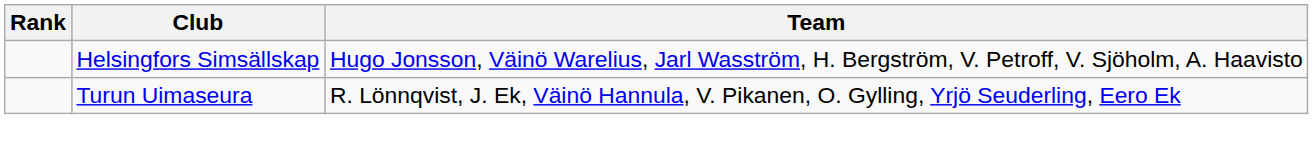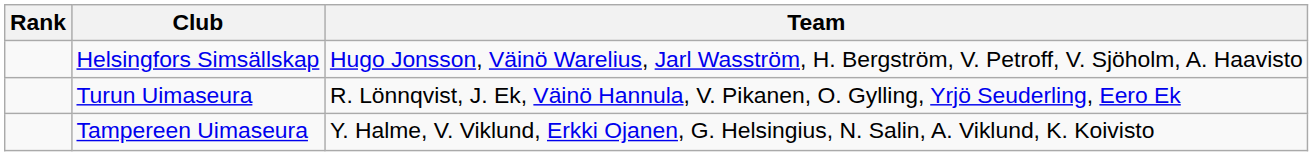 <table class="wikitable" style="text-align:center">
 <tr>
 <th>Rank</th>
 <th>Club</th>
 <th>Team</th>
 </tr>
 <tr>
 <td></td>
 <td align=left><a href='#'>Helsingfors Simsällskap</a></td>
 <td align=left><a href='#'>Hugo Jonsson</a>, <a href='#'>Väinö Warelius</a>, <a href='#'>Jarl Wasström</a>, H. Bergström, V. Petroff, V. Sjöholm, A. Haavisto</td>
 </tr>
 <tr>
 <td></td>
 <td align=left><a href='#'>Turun Uimaseura</a></td>
 <td align=left>R. Lönnqvist, J. Ek, <a href='#'>Väinö Hannula</a>, V. Pikanen, O. Gylling, <a href='#'>Yrjö Seuderling</a>, <a href='#'>Eero Ek</a></td>
 </tr>
+<tr>
+<td></td>
+<td align=left><a href='#'>Tampereen Uimaseura</a></td>
+<td align=left>Y. Halme, V. Viklund, <a href='#'>Erkki Ojanen</a>, G. Helsingius, N. Salin, A. Viklund, K. Koivisto</td>
+</tr>
 </table>
